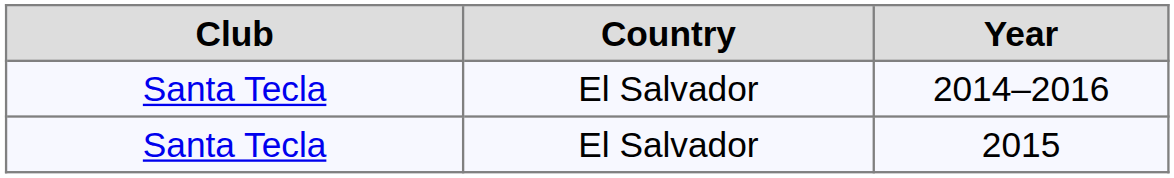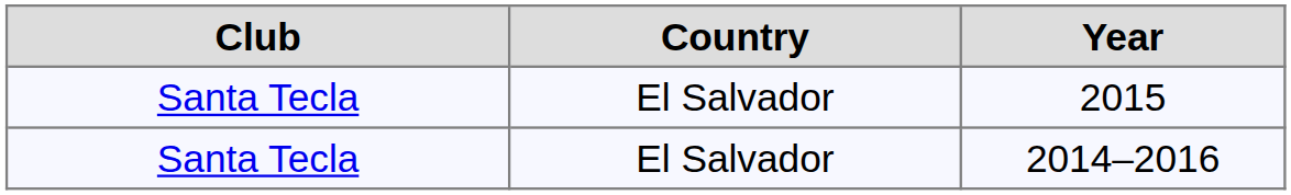 <table align="center" bgcolor="#f7f8ff" cellpadding="3" cellspacing="0" border="1" style="font-size: 95%; border: gray solid 1px; border-collapse: collapse;">
 <tr align=center bgcolor=#DDDDDD style="color:black;">
 <th width="190">Club</th>
 <th width="170">Country</th>
 <th width="120">Year</th>
 </tr>
 <tr align=center>
 <td><a href='#'>Santa Tecla</a></td>
 <td>El Salvador</td>
-<td>2014–2016</td>
+<td>2015</td>
 </tr>
 <tr align=center>
 <td><a href='#'>Santa Tecla</a></td>
 <td>El Salvador</td>
-<td>2015</td>
+<td>2014–2016</td>
 </tr>
 </table>
